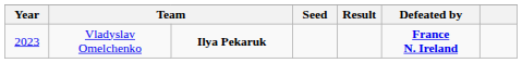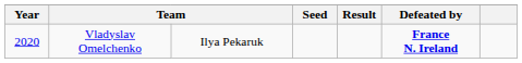 <table class="wikitable" style="text-align: center;">
 <tr style= "background: #e2e2e2;">
 </tr>
 <tr style="background: #efefef;">
 <th width=50px>Year</th>
 <th colspan="2">Team</th>
 <th width=50px>Seed</th>
 <th width=50px>Result</th>
 <th width=120px>Defeated by</th>
 <th width=40px></th>
 </tr>
 <tr>
-<td><a href='#'>2023</a></td>
+<td><a href='#'>2020</a></td>
 <td width=150px><a href='#'>Vladyslav Omelchenko</a></td>
-<td width=150px><strong>Ilya Pekaruk</strong></td>
+<td width=150px>Ilya Pekaruk</td>
 <td></td>
 <td></td>
 <td><strong> <a href='#'>France</a><br> <a href='#'>N. Ireland</a></strong></td>
 <td></td>
 </tr>
 </table>
